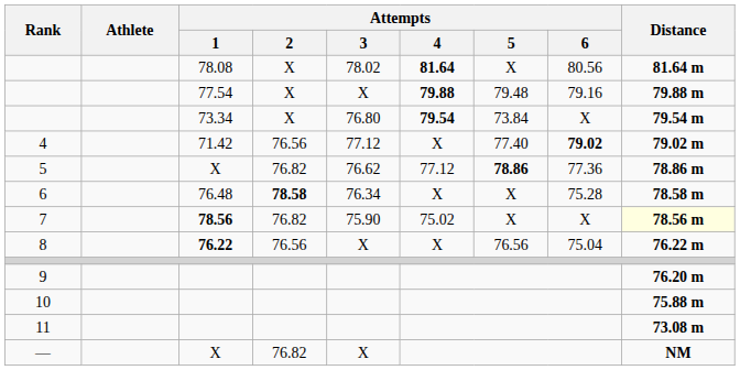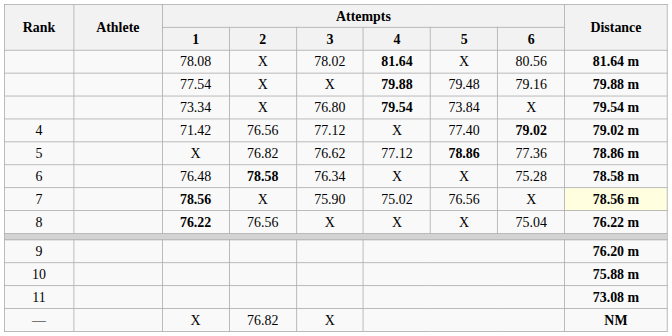 <table class="wikitable" style=" text-align:center; font-size:110%;" width="95%">
 <tr>
 <th rowspan="2">Rank</th>
 <th rowspan="2">Athlete</th>
 <th colspan="6">Attempts</th>
 <th rowspan="2">Distance</th>
 </tr>
 <tr>
 <th>1</th>
 <th>2</th>
 <th>3</th>
 <th>4</th>
 <th>5</th>
 <th>6</th>
 </tr>
 <tr>
 <td></td>
 <td align=left></td>
 <td>78.08</td>
 <td>X</td>
 <td>78.02</td>
 <td><strong>81.64</strong></td>
 <td>X</td>
 <td>80.56</td>
 <td><strong>81.64 m</strong></td>
 </tr>
 <tr>
 <td></td>
 <td align=left></td>
 <td>77.54</td>
 <td>X</td>
 <td>X</td>
 <td><strong>79.88</strong></td>
 <td>79.48</td>
 <td>79.16</td>
 <td><strong>79.88 m</strong></td>
 </tr>
 <tr>
 <td></td>
 <td align=left></td>
 <td>73.34</td>
 <td>X</td>
 <td>76.80</td>
 <td><strong>79.54</strong></td>
 <td>73.84</td>
 <td>X</td>
 <td><strong>79.54 m</strong></td>
 </tr>
 <tr>
 <td>4</td>
 <td align=left></td>
 <td>71.42</td>
 <td>76.56</td>
 <td>77.12</td>
 <td>X</td>
 <td>77.40</td>
 <td><strong>79.02</strong></td>
 <td><strong>79.02 m</strong></td>
 </tr>
 <tr>
 <td>5</td>
 <td align=left></td>
 <td>X</td>
 <td>76.82</td>
 <td>76.62</td>
 <td>77.12</td>
 <td><strong>78.86</strong></td>
 <td>77.36</td>
 <td><strong>78.86 m</strong></td>
 </tr>
 <tr>
 <td>6</td>
 <td align=left></td>
 <td>76.48</td>
 <td><strong>78.58</strong></td>
 <td>76.34</td>
 <td>X</td>
 <td>X</td>
 <td>75.28</td>
 <td><strong>78.58 m</strong></td>
 </tr>
 <tr>
 <td>7</td>
 <td align=left></td>
 <td><strong>78.56</strong></td>
-<td>76.82</td>
+<td>X</td>
 <td>75.90</td>
 <td>75.02</td>
-<td>X</td>
+<td>76.56</td>
 <td>X</td>
 <td style="background: lightyellow;"><strong>78.56 m</strong></td>
 </tr>
 <tr>
 <td>8</td>
 <td align=left></td>
 <td><strong>76.22</strong></td>
 <td>76.56</td>
 <td>X</td>
 <td>X</td>
-<td>76.56</td>
+<td>X</td>
 <td>75.04</td>
 <td><strong>76.22 m</strong></td>
 </tr>
 <tr>
 <td colspan=9 bgcolor=lightgray></td>
 </tr>
 <tr>
 <td>9</td>
 <td align=left></td>
 <td></td>
 <td></td>
 <td></td>
 <td colspan=3></td>
 <td><strong>76.20 m</strong></td>
 </tr>
 <tr>
 <td>10</td>
 <td align=left></td>
 <td></td>
 <td></td>
 <td></td>
 <td colspan=3></td>
 <td><strong>75.88 m</strong></td>
 </tr>
 <tr>
 <td>11</td>
 <td align=left></td>
 <td></td>
 <td></td>
 <td></td>
 <td colspan=3></td>
 <td><strong>73.08 m</strong></td>
 </tr>
 <tr>
 <td>—</td>
 <td align=left></td>
 <td>X</td>
 <td>76.82</td>
 <td>X</td>
 <td colspan=3></td>
 <td><strong>NM</strong></td>
 </tr>
 </table>
